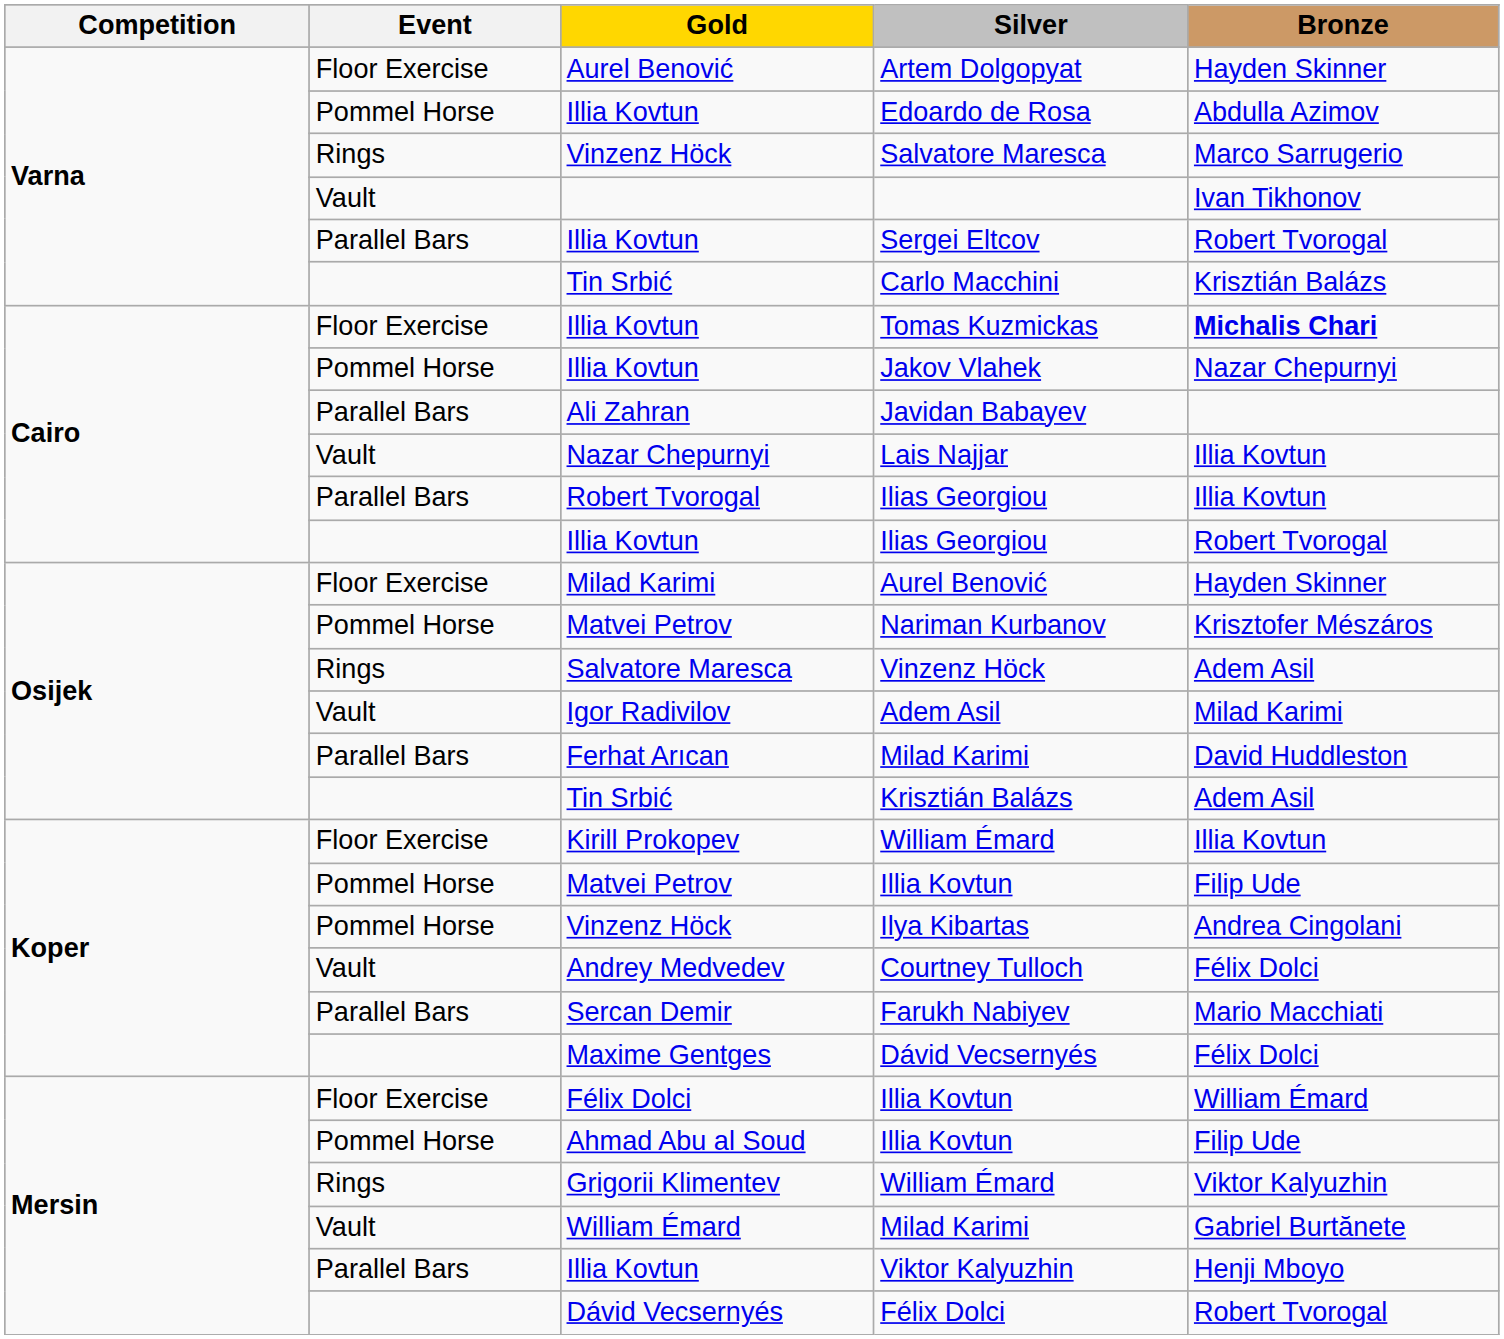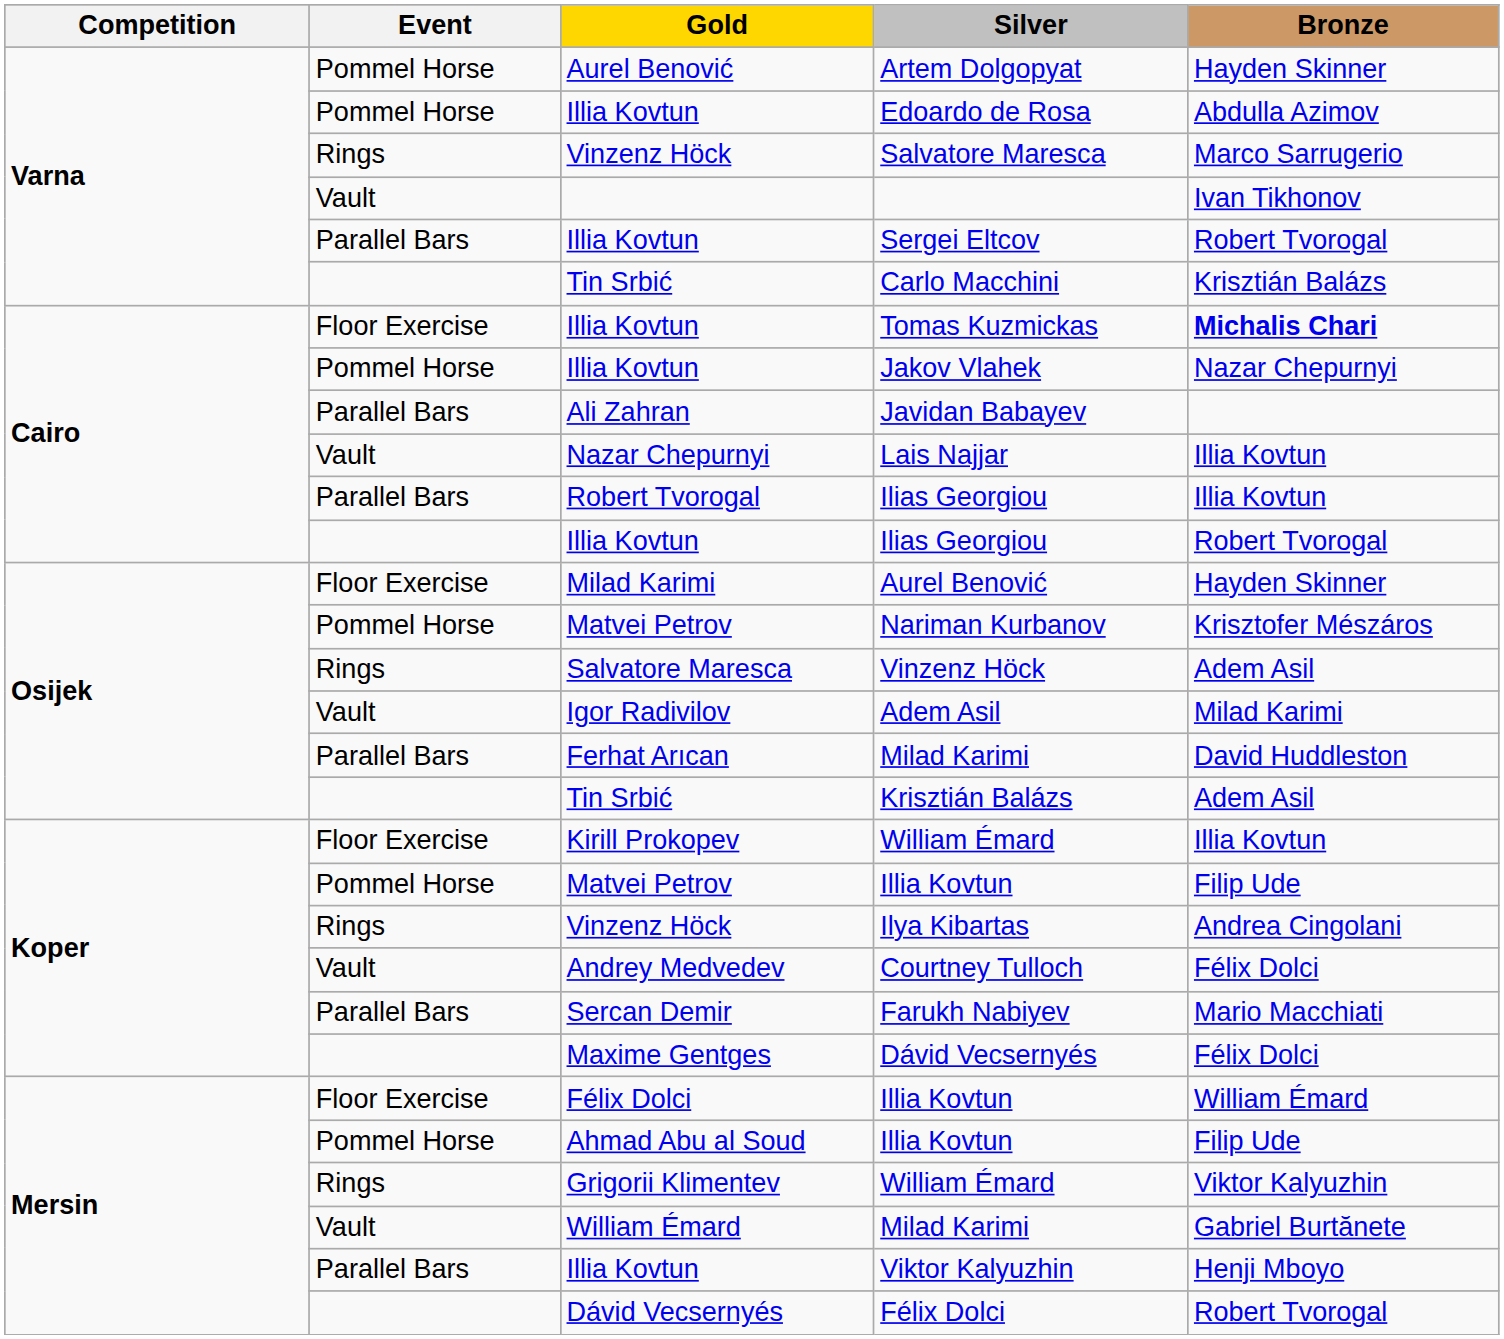 <table class="wikitable" style="width:70%;">
 <tr>
 <th style="text-align:center; width:5%;">Competition</th>
 <th style="text-align:center; width:5%;">Event</th>
 <td style="text-align:center; width:6%; background:gold;"><strong>Gold</strong></td>
 <td style="text-align:center; width:6%; background:silver;"><strong>Silver</strong></td>
 <td style="text-align:center; width:6%; background:#c96;"><strong>Bronze</strong></td>
 </tr>
 <tr>
 <td rowspan="6"><strong>Varna</strong></td>
-<td>Floor Exercise</td>
+<td>Pommel Horse</td>
 <td> <a href='#'>Aurel Benović</a></td>
 <td> <a href='#'>Artem Dolgopyat</a></td>
 <td> <a href='#'>Hayden Skinner</a></td>
 </tr>
 <tr>
 <td>Pommel Horse</td>
 <td> <a href='#'>Illia Kovtun</a></td>
 <td> <a href='#'>Edoardo de Rosa</a></td>
 <td> <a href='#'>Abdulla Azimov</a></td>
 </tr>
 <tr>
 <td>Rings</td>
 <td> <a href='#'>Vinzenz Höck</a></td>
 <td> <a href='#'>Salvatore Maresca</a></td>
 <td> <a href='#'>Marco Sarrugerio</a></td>
 </tr>
 <tr>
 <td>Vault</td>
 <td></td>
 <td></td>
 <td> <a href='#'>Ivan Tikhonov</a></td>
 </tr>
 <tr>
 <td>Parallel Bars</td>
 <td> <a href='#'>Illia Kovtun</a></td>
 <td> <a href='#'>Sergei Eltcov</a></td>
 <td> <a href='#'>Robert Tvorogal</a></td>
 </tr>
 <tr>
 <td></td>
 <td> <a href='#'>Tin Srbić</a></td>
 <td> <a href='#'>Carlo Macchini</a></td>
 <td> <a href='#'>Krisztián Balázs</a></td>
 </tr>
 <tr>
 <td rowspan="6"><strong>Cairo</strong></td>
 <td>Floor Exercise</td>
 <td> <a href='#'>Illia Kovtun</a></td>
 <td> <a href='#'>Tomas Kuzmickas</a></td>
 <td><strong> <a href='#'>Michalis Chari</a></strong></td>
 </tr>
 <tr>
 <td>Pommel Horse</td>
 <td> <a href='#'>Illia Kovtun</a></td>
 <td> <a href='#'>Jakov Vlahek</a></td>
 <td> <a href='#'>Nazar Chepurnyi</a></td>
 </tr>
 <tr>
 <td>Parallel Bars</td>
 <td> <a href='#'>Ali Zahran</a></td>
 <td> <a href='#'>Javidan Babayev</a></td>
 <td></td>
 </tr>
 <tr>
 <td>Vault</td>
 <td> <a href='#'>Nazar Chepurnyi</a></td>
 <td> <a href='#'>Lais Najjar</a></td>
 <td> <a href='#'>Illia Kovtun</a></td>
 </tr>
 <tr>
 <td>Parallel Bars</td>
 <td> <a href='#'>Robert Tvorogal</a></td>
 <td> <a href='#'>Ilias Georgiou</a></td>
 <td> <a href='#'>Illia Kovtun</a></td>
 </tr>
 <tr>
 <td></td>
 <td> <a href='#'>Illia Kovtun</a></td>
 <td> <a href='#'>Ilias Georgiou</a></td>
 <td> <a href='#'>Robert Tvorogal</a></td>
 </tr>
 <tr>
 <td rowspan="6"><strong>Osijek</strong></td>
 <td>Floor Exercise</td>
 <td> <a href='#'>Milad Karimi</a></td>
 <td> <a href='#'>Aurel Benović</a></td>
 <td> <a href='#'>Hayden Skinner</a></td>
 </tr>
 <tr>
 <td>Pommel Horse</td>
 <td> <a href='#'>Matvei Petrov</a></td>
 <td> <a href='#'>Nariman Kurbanov</a></td>
 <td> <a href='#'>Krisztofer Mészáros</a></td>
 </tr>
 <tr>
 <td>Rings</td>
 <td> <a href='#'>Salvatore Maresca</a></td>
 <td> <a href='#'>Vinzenz Höck</a></td>
 <td> <a href='#'>Adem Asil</a></td>
 </tr>
 <tr>
 <td>Vault</td>
 <td> <a href='#'>Igor Radivilov</a></td>
 <td> <a href='#'>Adem Asil</a></td>
 <td> <a href='#'>Milad Karimi</a></td>
 </tr>
 <tr>
 <td>Parallel Bars</td>
 <td> <a href='#'>Ferhat Arıcan</a></td>
 <td> <a href='#'>Milad Karimi</a></td>
 <td> <a href='#'>David Huddleston</a></td>
 </tr>
 <tr>
 <td></td>
 <td> <a href='#'>Tin Srbić</a></td>
 <td> <a href='#'>Krisztián Balázs</a></td>
 <td> <a href='#'>Adem Asil</a></td>
 </tr>
 <tr>
 <td rowspan="6"><strong>Koper</strong></td>
 <td>Floor Exercise</td>
 <td> <a href='#'>Kirill Prokopev</a></td>
 <td> <a href='#'>William Émard</a></td>
 <td> <a href='#'>Illia Kovtun</a></td>
 </tr>
 <tr>
 <td>Pommel Horse</td>
 <td> <a href='#'>Matvei Petrov</a></td>
 <td> <a href='#'>Illia Kovtun</a></td>
 <td> <a href='#'>Filip Ude</a></td>
 </tr>
 <tr>
-<td>Pommel Horse</td>
+<td>Rings</td>
 <td> <a href='#'>Vinzenz Höck</a></td>
 <td> <a href='#'>Ilya Kibartas</a></td>
 <td> <a href='#'>Andrea Cingolani</a></td>
 </tr>
 <tr>
 <td>Vault</td>
 <td> <a href='#'>Andrey Medvedev</a></td>
 <td> <a href='#'>Courtney Tulloch</a></td>
 <td> <a href='#'>Félix Dolci</a></td>
 </tr>
 <tr>
 <td>Parallel Bars</td>
 <td> <a href='#'>Sercan Demir</a></td>
 <td> <a href='#'>Farukh Nabiyev</a></td>
 <td> <a href='#'>Mario Macchiati</a></td>
 </tr>
 <tr>
 <td></td>
 <td> <a href='#'>Maxime Gentges</a></td>
 <td> <a href='#'>Dávid Vecsernyés</a></td>
 <td> <a href='#'>Félix Dolci</a></td>
 </tr>
 <tr>
 <td rowspan="6"><strong>Mersin</strong></td>
 <td>Floor Exercise</td>
 <td> <a href='#'>Félix Dolci</a></td>
 <td> <a href='#'>Illia Kovtun</a></td>
 <td> <a href='#'>William Émard</a></td>
 </tr>
 <tr>
 <td>Pommel Horse</td>
 <td> <a href='#'>Ahmad Abu al Soud</a></td>
 <td> <a href='#'>Illia Kovtun</a></td>
 <td> <a href='#'>Filip Ude</a></td>
 </tr>
 <tr>
 <td>Rings</td>
 <td> <a href='#'>Grigorii Klimentev</a></td>
 <td> <a href='#'>William Émard</a></td>
 <td> <a href='#'>Viktor Kalyuzhin</a></td>
 </tr>
 <tr>
 <td>Vault</td>
 <td> <a href='#'>William Émard</a></td>
 <td> <a href='#'>Milad Karimi</a></td>
 <td> <a href='#'>Gabriel Burtănete</a></td>
 </tr>
 <tr>
 <td>Parallel Bars</td>
 <td> <a href='#'>Illia Kovtun</a></td>
 <td> <a href='#'>Viktor Kalyuzhin</a></td>
 <td> <a href='#'>Henji Mboyo</a></td>
 </tr>
 <tr>
 <td></td>
 <td> <a href='#'>Dávid Vecsernyés</a></td>
 <td> <a href='#'>Félix Dolci</a></td>
 <td> <a href='#'>Robert Tvorogal</a></td>
 </tr>
 </table>
